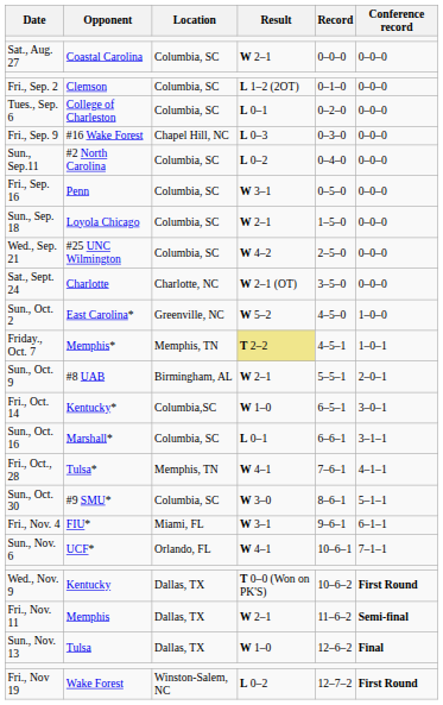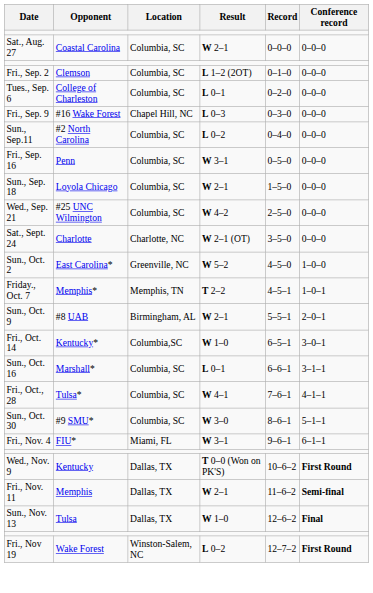 <table class="wikitable">
 <tr>
 <th>Date</th>
 <th>Opponent</th>
 <th>Location</th>
 <th>Result</th>
 <th>Record</th>
 <th>Conference record</th>
 </tr>
 <tr>
 <td colspan="6"></td>
 </tr>
 <tr>
 <td>Sat., Aug. 27</td>
 <td><a href='#'>Coastal Carolina</a></td>
 <td>Columbia, SC</td>
 <td><strong>W</strong> 2–1</td>
 <td>0–0–0</td>
 <td>0–0–0</td>
 </tr>
 <tr>
 <td colspan="6"></td>
 </tr>
 <tr>
 <td>Fri., Sep. 2</td>
 <td><a href='#'>Clemson</a></td>
 <td>Columbia, SC</td>
 <td><strong>L</strong> 1–2 (2OT)</td>
 <td>0–1–0</td>
 <td>0–0–0</td>
 </tr>
 <tr>
 <td>Tues., Sep. 6</td>
 <td><a href='#'>College of Charleston</a></td>
 <td>Columbia, SC</td>
 <td><strong>L</strong> 0–1</td>
 <td>0–2–0</td>
 <td>0–0–0</td>
 </tr>
 <tr>
 <td>Fri., Sep. 9</td>
 <td>#16 <a href='#'>Wake Forest</a></td>
 <td>Chapel Hill, NC</td>
 <td><strong>L</strong> 0–3</td>
 <td>0–3–0</td>
 <td>0–0–0</td>
 </tr>
 <tr>
 <td>Sun., Sep.11</td>
 <td>#2 <a href='#'>North Carolina</a></td>
 <td>Columbia, SC</td>
 <td><strong>L</strong> 0–2</td>
 <td>0–4–0</td>
 <td>0–0–0</td>
 </tr>
 <tr>
 <td>Fri., Sep. 16</td>
 <td><a href='#'>Penn</a></td>
 <td>Columbia, SC</td>
 <td><strong>W</strong> 3–1</td>
 <td>0–5–0</td>
 <td>0–0–0</td>
 </tr>
 <tr>
 <td>Sun., Sep. 18</td>
 <td><a href='#'>Loyola Chicago</a></td>
 <td>Columbia, SC</td>
 <td><strong>W</strong> 2–1</td>
 <td>1–5–0</td>
 <td>0–0–0</td>
 </tr>
 <tr>
 <td>Wed., Sep. 21</td>
 <td>#25 <a href='#'>UNC Wilmington</a></td>
 <td>Columbia, SC</td>
 <td><strong>W</strong> 4–2</td>
 <td>2–5–0</td>
 <td>0–0–0</td>
 </tr>
 <tr>
 <td>Sat., Sept. 24</td>
 <td><a href='#'>Charlotte</a></td>
 <td>Charlotte, NC</td>
 <td><strong>W</strong> 2–1 (OT)</td>
 <td>3–5–0</td>
 <td>0–0–0</td>
 </tr>
 <tr>
 <td>Sun., Oct. 2</td>
 <td><a href='#'>East Carolina</a>*</td>
 <td>Greenville, NC</td>
 <td><strong>W</strong> 5–2</td>
 <td>4–5–0</td>
 <td>1–0–0</td>
 </tr>
 <tr>
 <td>Friday., Oct. 7</td>
 <td><a href='#'>Memphis</a>*</td>
 <td>Memphis, TN</td>
-<td style="background: khaki;"><strong>T</strong> 2–2</td>
+<td><strong>T</strong> 2–2</td>
 <td>4–5–1</td>
 <td>1–0–1</td>
 </tr>
 <tr>
 <td>Sun., Oct. 9</td>
 <td>#8 <a href='#'>UAB</a></td>
 <td>Birmingham, AL</td>
 <td><strong>W</strong> 2–1</td>
 <td>5–5–1</td>
 <td>2–0–1</td>
 </tr>
 <tr>
 <td>Fri., Oct. 14</td>
 <td><a href='#'>Kentucky</a>*</td>
 <td>Columbia,SC</td>
 <td><strong>W</strong> 1–0</td>
 <td>6–5–1</td>
 <td>3–0–1</td>
 </tr>
 <tr>
 <td>Sun., Oct. 16</td>
 <td><a href='#'>Marshall</a>*</td>
 <td>Columbia, SC</td>
 <td><strong>L</strong> 0–1</td>
 <td>6–6–1</td>
 <td>3–1–1</td>
 </tr>
 <tr>
 <td>Fri., Oct., 28</td>
 <td><a href='#'>Tulsa</a>*</td>
-<td>Memphis, TN</td>
+<td>Columbia, SC</td>
 <td><strong>W</strong> 4–1</td>
 <td>7–6–1</td>
 <td>4–1–1</td>
 </tr>
 <tr>
 <td>Sun., Oct. 30</td>
 <td>#9 <a href='#'>SMU</a>*</td>
 <td>Columbia, SC</td>
 <td><strong>W</strong> 3–0</td>
 <td>8–6–1</td>
 <td>5–1–1</td>
 </tr>
 <tr>
 <td>Fri., Nov. 4</td>
 <td><a href='#'>FIU</a>*</td>
 <td>Miami, FL</td>
 <td><strong>W</strong> 3–1</td>
 <td>9–6–1</td>
 <td>6–1–1</td>
-</tr>
-<tr>
-<td>Sun., Nov. 6</td>
-<td><a href='#'>UCF</a>*</td>
-<td>Orlando, FL</td>
-<td><strong>W</strong> 4–1</td>
-<td>10–6–1</td>
-<td>7–1–1</td>
 </tr>
 <tr>
 <td colspan="6"></td>
 </tr>
 <tr>
 <td>Wed., Nov. 9</td>
 <td><a href='#'>Kentucky</a></td>
 <td>Dallas, TX</td>
 <td><strong>T</strong> 0–0 (Won on PK'S)</td>
 <td>10–6–2</td>
 <td><strong>First Round</strong></td>
 </tr>
 <tr>
 <td>Fri., Nov. 11</td>
 <td><a href='#'>Memphis</a></td>
 <td>Dallas, TX</td>
 <td><strong>W</strong> 2–1</td>
 <td>11–6–2</td>
 <td><strong>Semi-final</strong></td>
 </tr>
 <tr>
 <td>Sun., Nov. 13</td>
 <td><a href='#'>Tulsa</a></td>
 <td>Dallas, TX</td>
 <td><strong>W</strong> 1–0</td>
 <td>12–6–2</td>
 <td><strong>Final</strong></td>
 </tr>
 <tr>
 <td colspan="6"></td>
 </tr>
 <tr>
 <td>Fri., Nov 19</td>
 <td><a href='#'>Wake Forest</a></td>
 <td>Winston-Salem, NC</td>
 <td><strong>L</strong> 0–2</td>
 <td>12–7–2</td>
 <td><strong>First Round</strong></td>
 </tr>
 </table>
